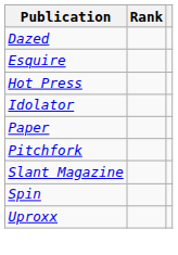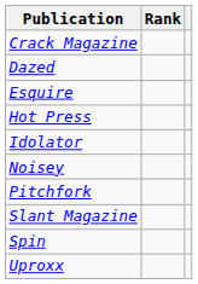 <table class="wikitable sortable plainrowheaders">
 <tr>
 <th>Publication</th>
 <th>Rank</th>
 <th class="unsortable"></th>
+</tr>
+<tr>
+<td><em><a href='#'>Crack Magazine</a></em></td>
+<td></td>
+<td></td>
 </tr>
 <tr>
 <td><em><a href='#'>Dazed</a></em></td>
 <td></td>
 <td></td>
 </tr>
 <tr>
 <td><em><a href='#'>Esquire</a></em></td>
 <td></td>
 <td></td>
 </tr>
 <tr>
 <td><em><a href='#'>Hot Press</a></em></td>
 <td></td>
 <td></td>
 </tr>
 <tr>
 <td><em><a href='#'>Idolator</a></em></td>
 <td></td>
 <td></td>
 </tr>
 <tr>
-<td><em><a href='#'>Paper</a></em></td>
+<td><em><a href='#'>Noisey</a></em></td>
 <td></td>
 <td></td>
 </tr>
 <tr>
 <td><em><a href='#'>Pitchfork</a></em></td>
 <td></td>
 <td></td>
 </tr>
 <tr>
 <td><em><a href='#'>Slant Magazine</a></em></td>
 <td></td>
 <td></td>
 </tr>
 <tr>
 <td><em><a href='#'>Spin</a></em></td>
 <td></td>
 <td></td>
 </tr>
 <tr>
 <td><em><a href='#'>Uproxx</a></em></td>
 <td></td>
 <td></td>
 </tr>
 </table>
